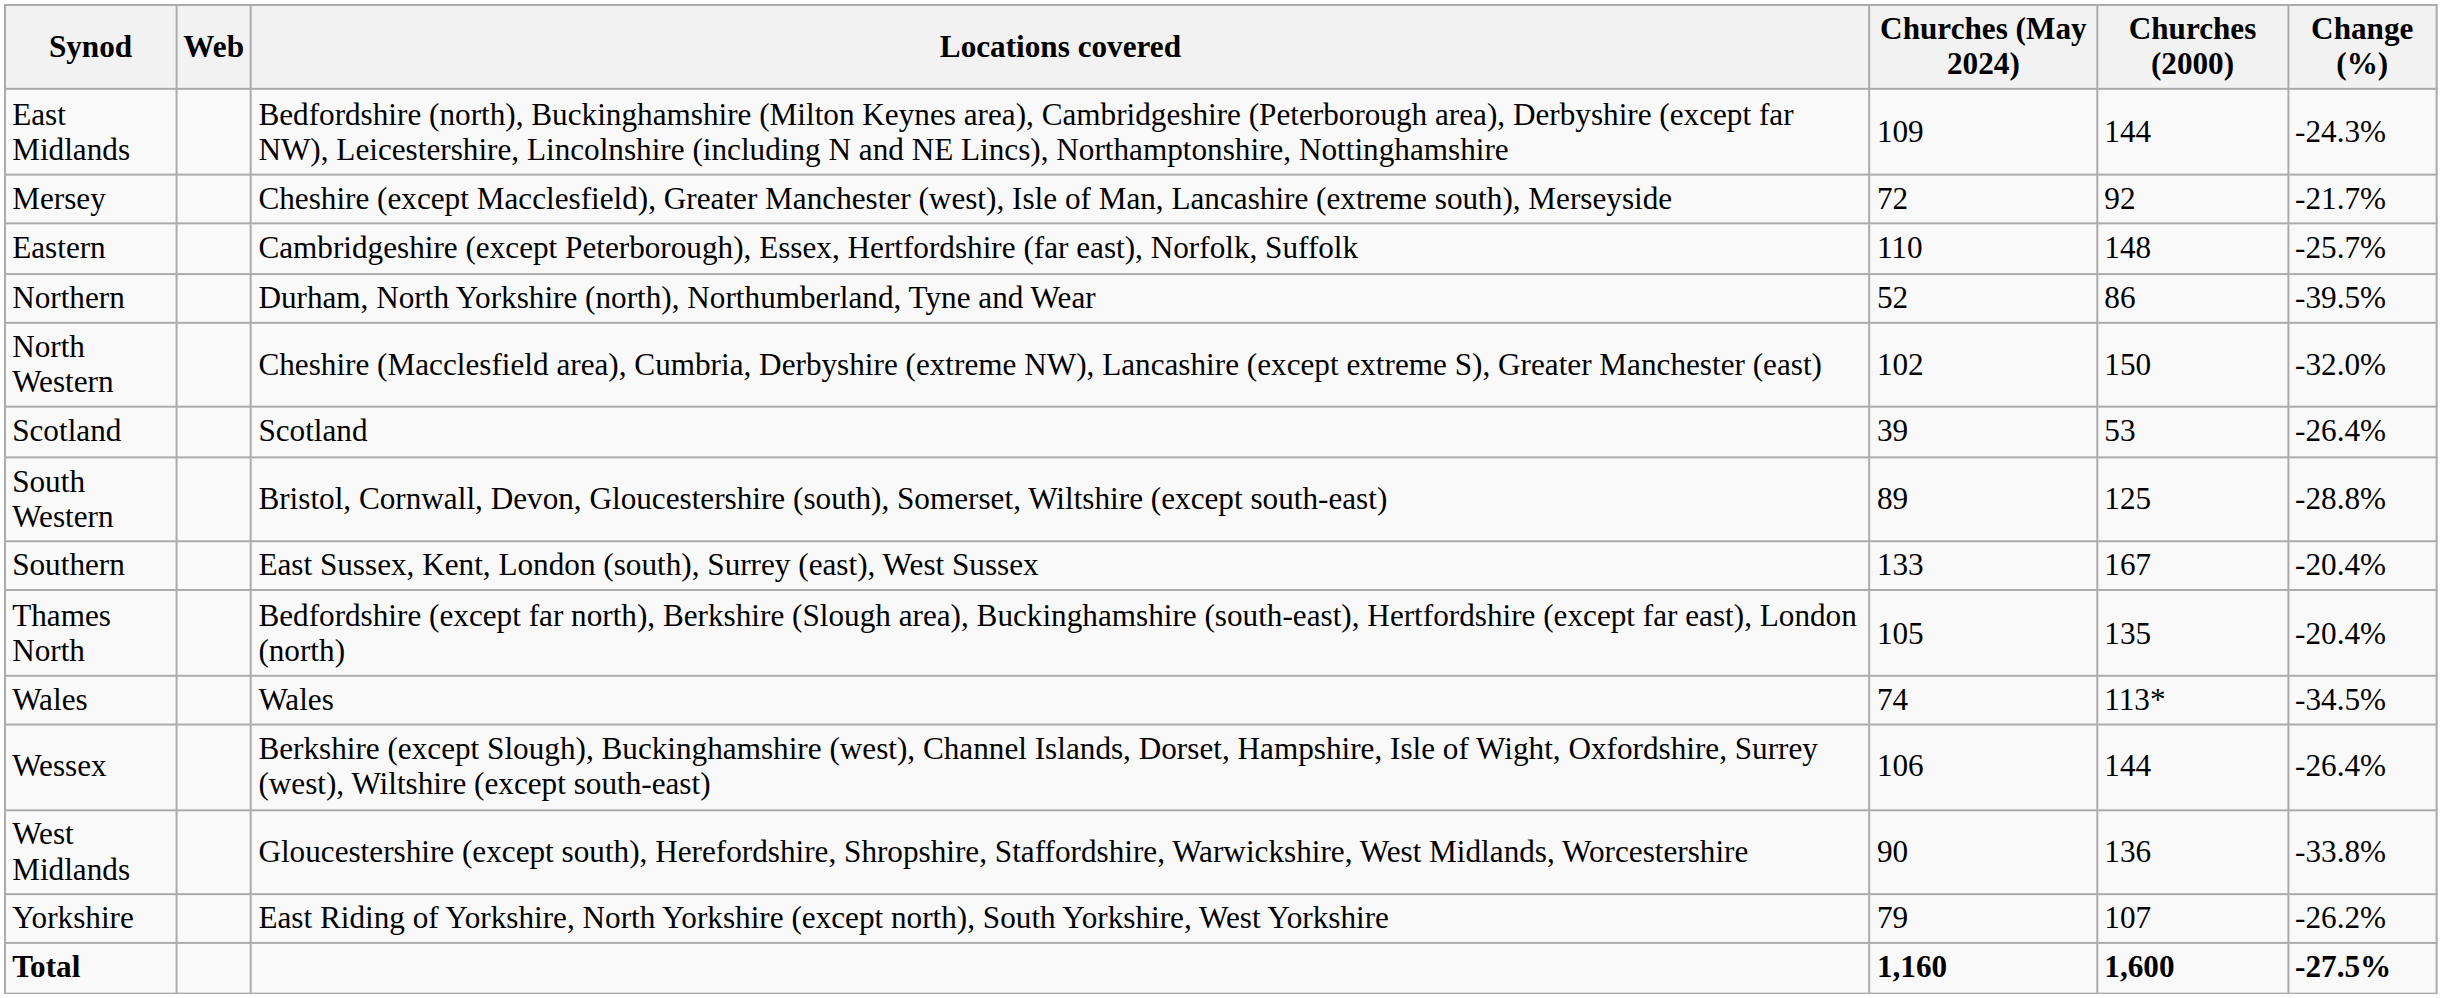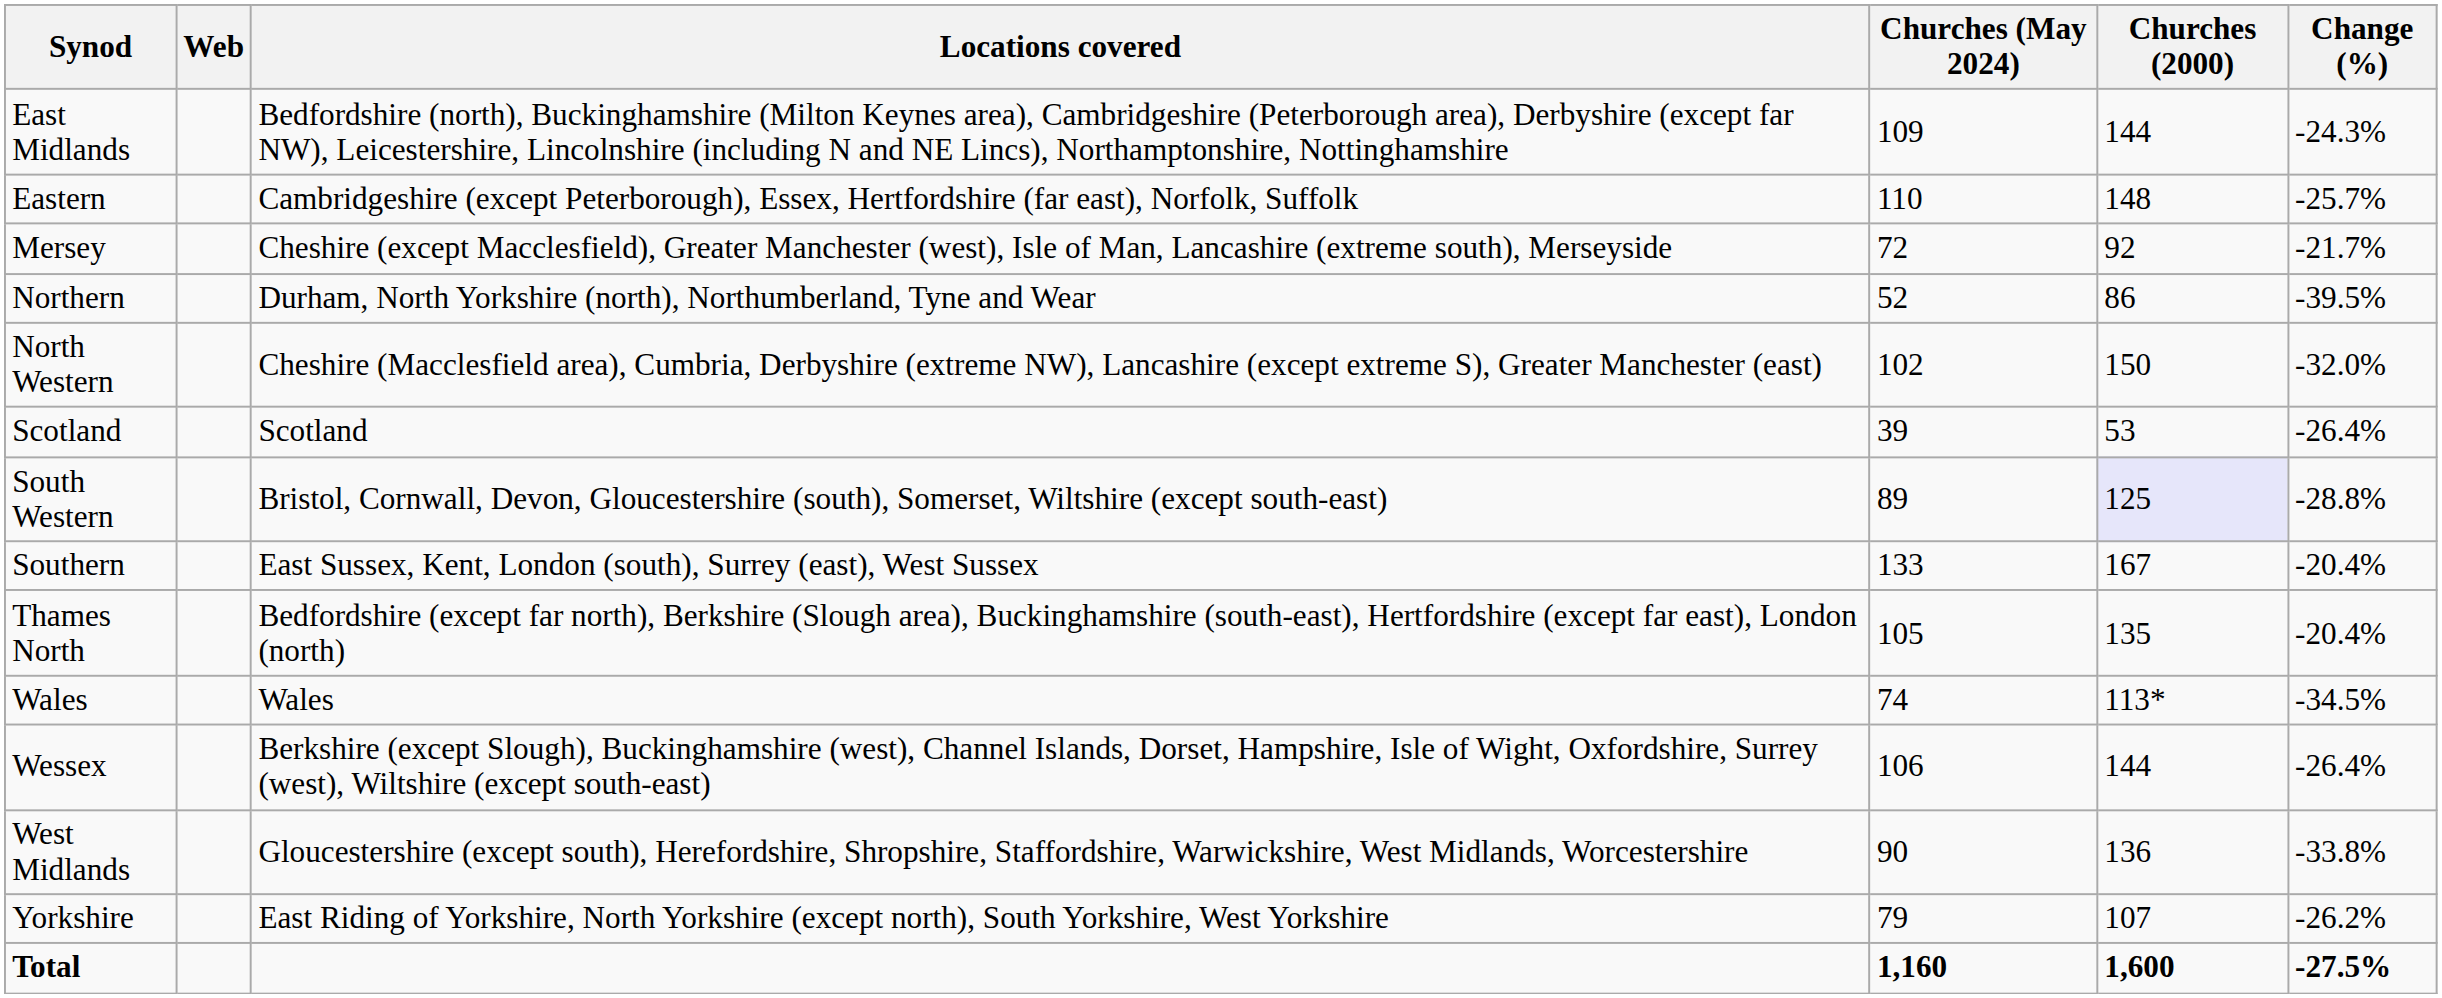 <table class="wikitable sortable">
 <tr>
 <th>Synod</th>
 <th>Web</th>
 <th>Locations covered</th>
 <th>Churches (May 2024)</th>
 <th>Churches (2000)</th>
 <th>Change (%)</th>
 </tr>
 <tr>
 <td>East Midlands</td>
 <td></td>
 <td>Bedfordshire (north), Buckinghamshire (Milton Keynes area), Cambridgeshire (Peterborough area), Derbyshire (except far NW), Leicestershire, Lincolnshire (including N and NE Lincs), Northamptonshire, Nottinghamshire</td>
 <td>109</td>
 <td>144</td>
 <td>-24.3%</td>
 </tr>
 <tr>
+<td>Eastern</td>
+<td></td>
+<td>Cambridgeshire (except Peterborough), Essex, Hertfordshire (far east), Norfolk, Suffolk</td>
+<td>110</td>
+<td>148</td>
+<td>-25.7%</td>
+</tr>
+<tr>
 <td>Mersey</td>
 <td></td>
 <td>Cheshire (except Macclesfield), Greater Manchester (west), Isle of Man, Lancashire (extreme south), Merseyside</td>
 <td>72</td>
 <td>92</td>
 <td>-21.7%</td>
-</tr>
-<tr>
-<td>Eastern</td>
-<td></td>
-<td>Cambridgeshire (except Peterborough), Essex, Hertfordshire (far east), Norfolk, Suffolk</td>
-<td>110</td>
-<td>148</td>
-<td>-25.7%</td>
 </tr>
 <tr>
 <td>Northern</td>
 <td></td>
 <td>Durham, North Yorkshire (north), Northumberland, Tyne and Wear</td>
 <td>52</td>
 <td>86</td>
 <td>-39.5%</td>
 </tr>
 <tr>
 <td>North Western</td>
 <td></td>
 <td>Cheshire (Macclesfield area), Cumbria, Derbyshire (extreme NW), Lancashire (except extreme S), Greater Manchester (east)</td>
 <td>102</td>
 <td>150</td>
 <td>-32.0%</td>
 </tr>
 <tr>
 <td>Scotland</td>
 <td></td>
 <td>Scotland</td>
 <td>39</td>
 <td>53</td>
 <td>-26.4%</td>
 </tr>
 <tr>
 <td>South Western</td>
 <td></td>
 <td>Bristol, Cornwall, Devon, Gloucestershire (south), Somerset, Wiltshire (except south-east)</td>
 <td>89</td>
-<td>125</td>
+<td style="background: lavender;">125</td>
 <td>-28.8%</td>
 </tr>
 <tr>
 <td>Southern</td>
 <td></td>
 <td>East Sussex, Kent, London (south), Surrey (east), West Sussex</td>
 <td>133</td>
 <td>167</td>
 <td>-20.4%</td>
 </tr>
 <tr>
 <td>Thames North</td>
 <td></td>
 <td>Bedfordshire (except far north), Berkshire (Slough area), Buckinghamshire (south-east), Hertfordshire (except far east), London (north)</td>
 <td>105</td>
 <td>135</td>
 <td>-20.4%</td>
 </tr>
 <tr>
 <td>Wales</td>
 <td></td>
 <td>Wales</td>
 <td>74</td>
 <td>113*</td>
 <td>-34.5%</td>
 </tr>
 <tr>
 <td>Wessex</td>
 <td></td>
 <td>Berkshire (except Slough), Buckinghamshire (west), Channel Islands, Dorset, Hampshire, Isle of Wight, Oxfordshire, Surrey (west), Wiltshire (except south-east)</td>
 <td>106</td>
 <td>144</td>
 <td>-26.4%</td>
 </tr>
 <tr>
 <td>West Midlands</td>
 <td></td>
 <td>Gloucestershire (except south), Herefordshire, Shropshire, Staffordshire, Warwickshire, West Midlands, Worcestershire</td>
 <td>90</td>
 <td>136</td>
 <td>-33.8%</td>
 </tr>
 <tr>
 <td>Yorkshire</td>
 <td></td>
 <td>East Riding of Yorkshire, North Yorkshire (except north), South Yorkshire, West Yorkshire</td>
 <td>79</td>
 <td>107</td>
 <td>-26.2%</td>
 </tr>
 <tr>
 <td><strong>Total</strong></td>
 <td></td>
 <td></td>
 <td><strong>1,160</strong></td>
 <td><strong>1,600</strong></td>
 <td><strong>-27.5%</strong></td>
 </tr>
 </table>
